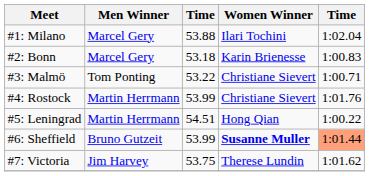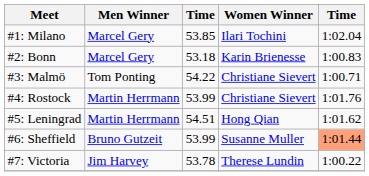 <table class=wikitable>
 <tr>
 <th>Meet</th>
 <th>Men Winner</th>
 <th>Time</th>
 <th>Women Winner</th>
 <th>Time</th>
 </tr>
 <tr>
 <td>#1: Milano</td>
 <td> <a href='#'>Marcel Gery</a></td>
-<td align=center>53.88</td>
+<td align=center>53.85</td>
 <td> <a href='#'>Ilari Tochini</a></td>
 <td align=center>1:02.04</td>
 </tr>
 <tr>
 <td>#2: Bonn</td>
 <td> <a href='#'>Marcel Gery</a></td>
 <td align=center>53.18</td>
 <td> <a href='#'>Karin Brienesse</a></td>
 <td align=center>1:00.83</td>
 </tr>
 <tr>
 <td>#3: Malmö</td>
 <td> Tom Ponting</td>
-<td align=center>53.22</td>
+<td align=center>54.22</td>
 <td> <a href='#'>Christiane Sievert</a></td>
 <td align=center>1:00.71</td>
 </tr>
 <tr>
 <td>#4: Rostock</td>
 <td> <a href='#'>Martin Herrmann</a></td>
 <td align=center>53.99</td>
 <td> <a href='#'>Christiane Sievert</a></td>
 <td align=center>1:01.76</td>
 </tr>
 <tr>
 <td>#5: Leningrad</td>
 <td> <a href='#'>Martin Herrmann</a></td>
 <td align=center>54.51</td>
 <td> <a href='#'>Hong Qian</a></td>
-<td align=center>1:00.22</td>
+<td align=center>1:01.62</td>
 </tr>
 <tr>
 <td>#6: Sheffield</td>
 <td> <a href='#'>Bruno Gutzeit</a></td>
 <td align=center>53.99</td>
-<td><strong> <a href='#'>Susanne Muller</a></strong></td>
+<td> <a href='#'>Susanne Muller</a></td>
 <td align=center style="background: lightsalmon;">1:01.44</td>
 </tr>
 <tr>
 <td>#7: Victoria</td>
 <td> <a href='#'>Jim Harvey</a></td>
-<td align=center>53.75</td>
+<td align=center>53.78</td>
 <td> <a href='#'>Therese Lundin</a></td>
-<td align=center>1:01.62</td>
+<td align=center>1:00.22</td>
 </tr>
 <tr>
 </tr>
 </table>
